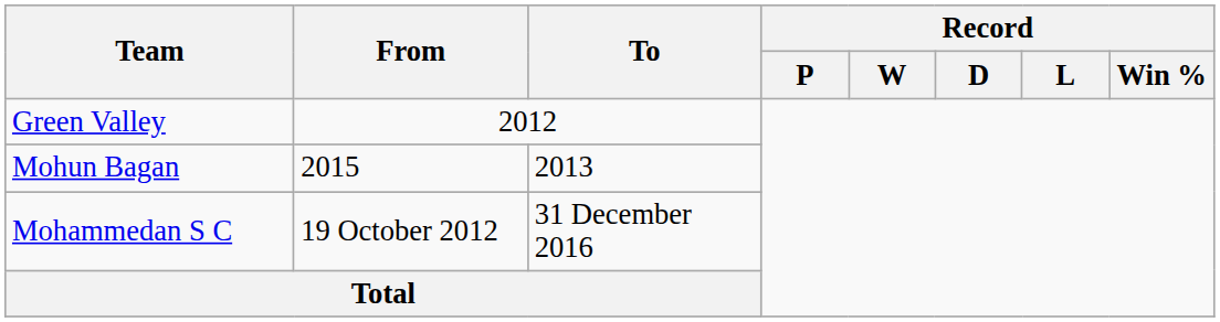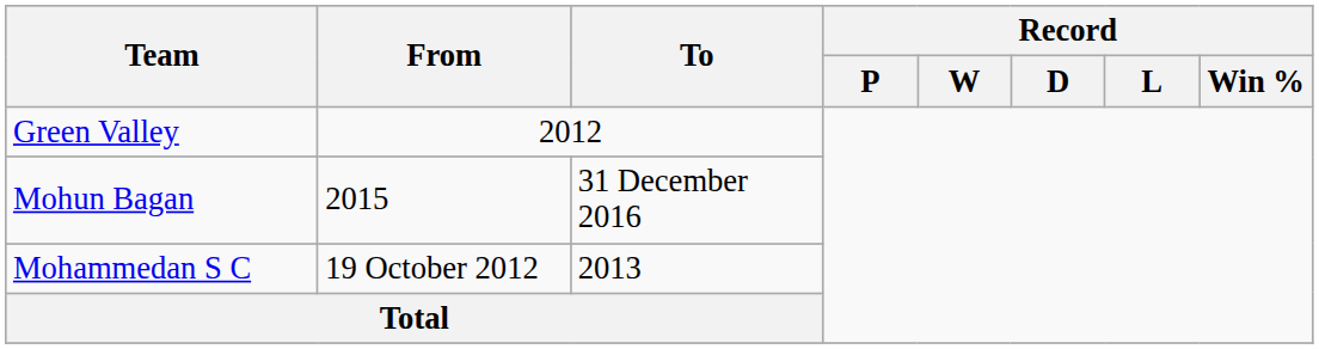 <table class="wikitable" style="text-align: center">
 <tr>
 <th rowspan=2! width=150>Team</th>
 <th rowspan=2! width=120>From</th>
 <th rowspan=2! width=120>To</th>
 <th colspan=7>Record</th>
 </tr>
 <tr>
 <th width=40>P</th>
 <th width=40>W</th>
 <th width=40>D</th>
 <th width=40>L</th>
 <th width=50>Win %</th>
 </tr>
 <tr>
 <td align=left><a href='#'>Green Valley</a></td>
 <td colspan=2 align=center>2012<br></td>
 </tr>
 <tr>
 <td align=left><a href='#'>Mohun Bagan</a></td>
 <td align=left>2015</td>
-<td align=left>2013<br></td>
+<td align=left>31 December 2016<br></td>
 </tr>
 <tr>
 <td align=left><a href='#'>Mohammedan S C</a></td>
 <td align=left>19 October 2012</td>
-<td align=left>31 December 2016<br></td>
+<td align=left>2013<br></td>
 </tr>
 <tr>
 <th colspan=3>Total<br></th>
 </tr>
 </table>
